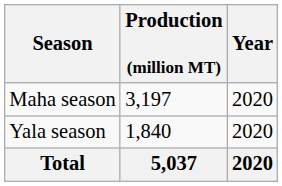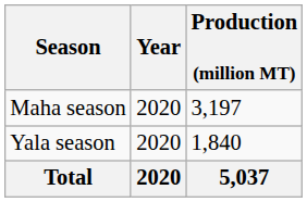 <table class="wikitable sortable static-row-numbers static-row-header-text">
 <tr>
 <th>Season</th>
+<th>Year</th>
 <th>Production<br><br><small>(million MT)</small></th>
-<th>Year</th>
 </tr>
 <tr>
 <td>Maha season</td>
+<td>2020</td>
 <td> 3,197</td>
-<td>2020</td>
 </tr>
 <tr>
 <td>Yala season</td>
+<td>2020</td>
 <td> 1,840</td>
-<td>2020</td>
 </tr>
 <tr>
 <th>Total</th>
+<th>2020</th>
 <th> 5,037</th>
-<th>2020</th>
 </tr>
 </table>
